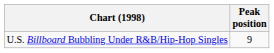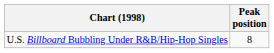 <table class="wikitable">
 <tr>
 <th>Chart (1998)</th>
 <th>Peak<br>position</th>
 </tr>
 <tr>
 <td>U.S. <a href='#'><em>Billboard</em> Bubbling Under R&B/Hip-Hop Singles</a></td>
-<td align="center">9</td>
+<td align="center">8</td>
 </tr>
 </table>
